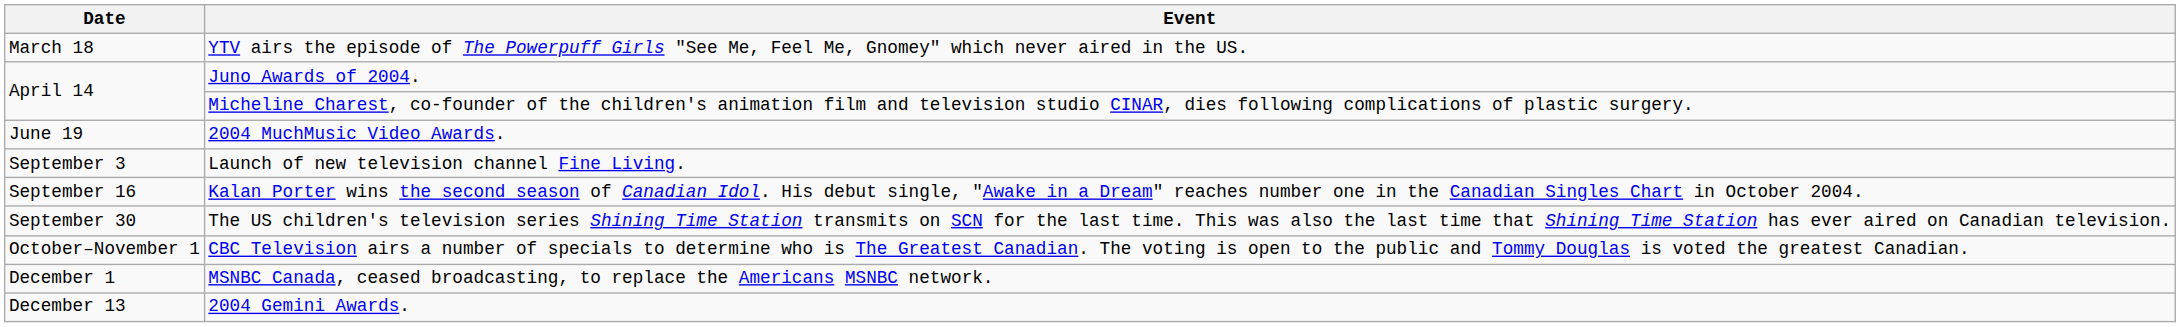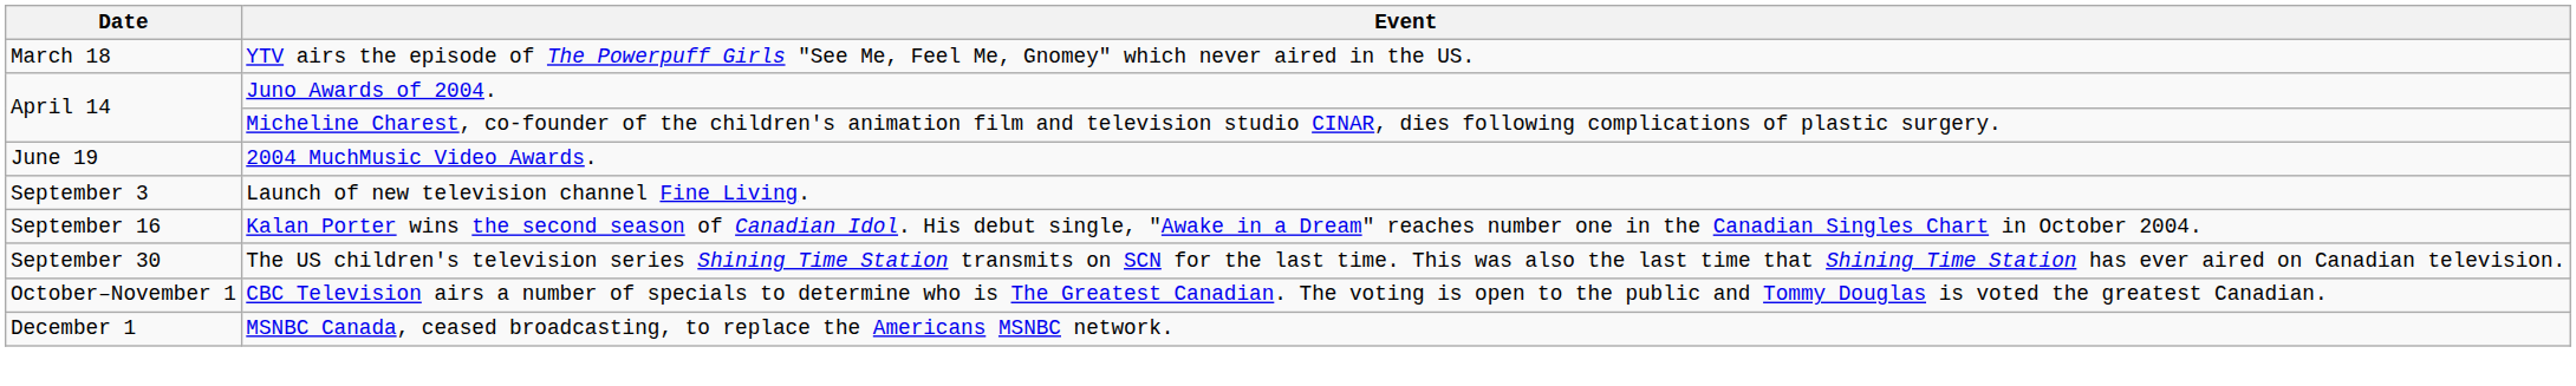 <table class="wikitable">
 <tr>
 <th>Date</th>
 <th>Event</th>
 </tr>
 <tr>
 <td>March 18</td>
 <td><a href='#'>YTV</a> airs the episode of <em><a href='#'>The Powerpuff Girls</a></em> "See Me, Feel Me, Gnomey" which never aired in the US.</td>
 </tr>
 <tr>
 <td rowspan="2">April 14</td>
 <td><a href='#'>Juno Awards of 2004</a>.</td>
 </tr>
 <tr>
 <td><a href='#'>Micheline Charest</a>, co-founder of the children's animation film and television studio <a href='#'>CINAR</a>,  dies following complications of plastic surgery.</td>
 </tr>
 <tr>
 <td>June 19</td>
 <td><a href='#'>2004 MuchMusic Video Awards</a>.</td>
 </tr>
 <tr>
 <td>September 3</td>
 <td>Launch of new television channel <a href='#'>Fine Living</a>.</td>
 </tr>
 <tr>
 <td>September 16</td>
 <td><a href='#'>Kalan Porter</a> wins <a href='#'>the second season</a> of <em><a href='#'>Canadian Idol</a></em>. His debut single, "<a href='#'>Awake in a Dream</a>" reaches number one in the <a href='#'>Canadian Singles Chart</a> in October 2004.</td>
 </tr>
 <tr>
 <td>September 30</td>
 <td>The US children's television series <em><a href='#'>Shining Time Station</a></em> transmits on <a href='#'>SCN</a> for the last time. This was also the last time that <em><a href='#'>Shining Time Station</a></em> has ever aired on Canadian television.</td>
 </tr>
 <tr>
 <td>October–November 1</td>
 <td><a href='#'>CBC Television</a> airs a number of specials to determine who is <a href='#'>The Greatest Canadian</a>. The voting is open to the public and <a href='#'>Tommy Douglas</a> is voted the greatest Canadian.</td>
 </tr>
 <tr>
 <td>December 1</td>
 <td><a href='#'>MSNBC Canada</a>, ceased broadcasting, to replace the <a href='#'>Americans</a> <a href='#'>MSNBC</a> network.</td>
 </tr>
-<tr>
-<td>December 13</td>
-<td><a href='#'>2004 Gemini Awards</a>.</td>
-</tr>
 </table>
